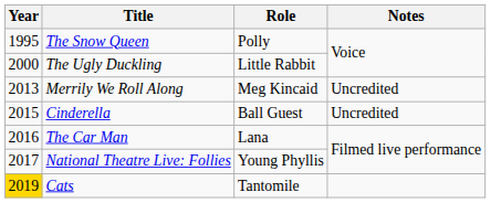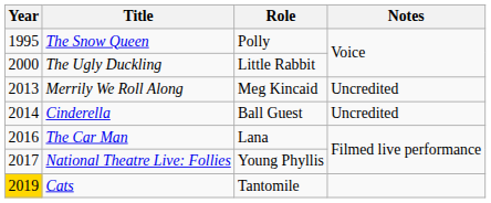 <table class="wikitable sortable">
 <tr>
 <th>Year</th>
 <th>Title</th>
 <th>Role</th>
 <th>Notes</th>
 </tr>
 <tr>
 <td>1995</td>
 <td><a href='#'><em>The Snow Queen</em></a></td>
 <td>Polly</td>
 <td rowspan="2">Voice</td>
 </tr>
 <tr>
 <td>2000</td>
 <td><em>The Ugly Duckling</em></td>
 <td>Little Rabbit</td>
 </tr>
 <tr>
 <td>2013</td>
 <td><em>Merrily We Roll Along</em></td>
 <td>Meg Kincaid</td>
 <td>Uncredited</td>
 </tr>
 <tr>
-<td>2015</td>
+<td>2014</td>
 <td><a href='#'><em>Cinderella</em></a></td>
 <td>Ball Guest</td>
 <td>Uncredited</td>
 </tr>
 <tr>
 <td>2016</td>
 <td><a href='#'><em>The Car Man</em></a></td>
 <td>Lana</td>
 <td rowspan="2">Filmed live performance</td>
 </tr>
 <tr>
 <td>2017</td>
 <td><em><a href='#'>National Theatre Live: Follies</a></em></td>
 <td>Young Phyllis</td>
 </tr>
 <tr>
 <td style="background: gold;">2019</td>
 <td><em><a href='#'>Cats</a></em></td>
 <td>Tantomile</td>
 <td></td>
 </tr>
 </table>
